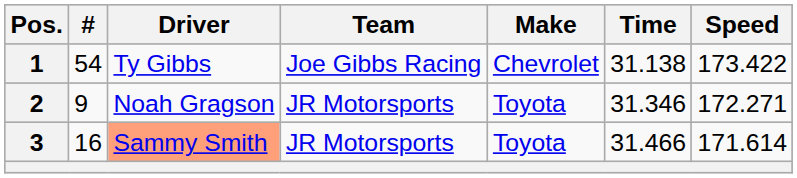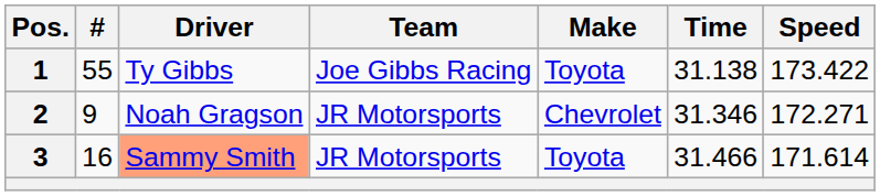 <table class="wikitable" style="font-size:95%">
 <tr>
 <th>Pos.</th>
 <th>#</th>
 <th>Driver</th>
 <th>Team</th>
 <th>Make</th>
 <th>Time</th>
 <th>Speed</th>
 </tr>
 <tr>
 <th>1</th>
-<td>54</td>
+<td>55</td>
 <td><a href='#'>Ty Gibbs</a></td>
 <td><a href='#'>Joe Gibbs Racing</a></td>
-<td><a href='#'>Chevrolet</a></td>
+<td><a href='#'>Toyota</a></td>
 <td>31.138</td>
 <td>173.422</td>
 </tr>
 <tr>
 <th>2</th>
 <td>9</td>
 <td><a href='#'>Noah Gragson</a></td>
 <td><a href='#'>JR Motorsports</a></td>
-<td><a href='#'>Toyota</a></td>
+<td><a href='#'>Chevrolet</a></td>
 <td>31.346</td>
 <td>172.271</td>
 </tr>
 <tr>
 <th>3</th>
 <td>16</td>
 <td style="background: lightsalmon;"><a href='#'>Sammy Smith</a></td>
 <td><a href='#'>JR Motorsports</a></td>
 <td><a href='#'>Toyota</a></td>
 <td>31.466</td>
 <td>171.614</td>
 </tr>
 <tr>
 <th colspan="7"></th>
 </tr>
 </table>
